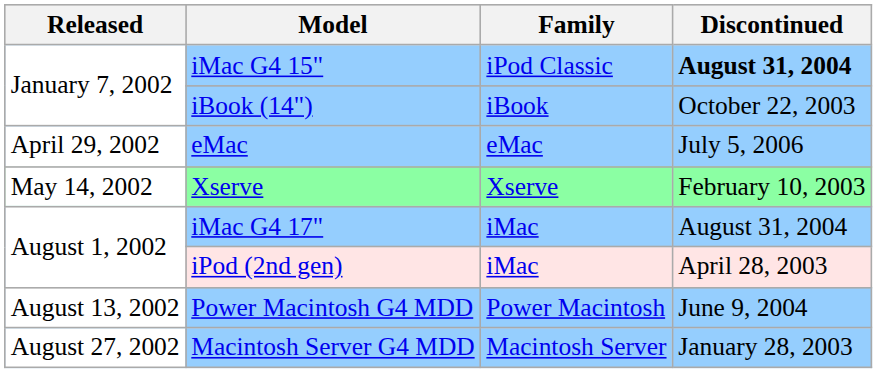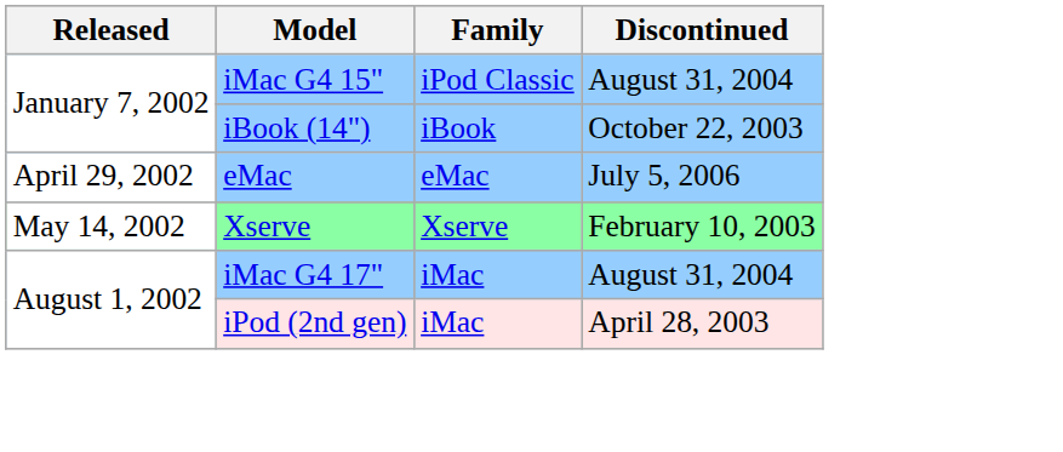 <table class="wikitable">
 <tr>
 <th>Released</th>
 <th>Model</th>
 <th>Family</th>
 <th>Discontinued</th>
 </tr>
 <tr bgcolor=#95CEFE>
 <td bgcolor=#FFF rowspan=2>January 7, 2002</td>
 <td><a href='#'>iMac G4 15"</a></td>
 <td><a href='#'>iPod Classic</a></td>
-<td><strong>August 31, 2004</strong></td>
+<td>August 31, 2004</td>
 </tr>
 <tr bgcolor=#95CEFE>
 <td><a href='#'>iBook (14")</a></td>
 <td><a href='#'>iBook</a></td>
 <td>October 22, 2003</td>
 </tr>
 <tr bgcolor=#95CEFE>
 <td bgcolor=#FFF>April 29, 2002</td>
 <td><a href='#'>eMac</a></td>
 <td><a href='#'>eMac</a></td>
 <td>July 5, 2006</td>
 </tr>
 <tr bgcolor=8BFFA3>
 <td bgcolor=#FFF>May 14, 2002</td>
 <td><a href='#'>Xserve</a></td>
 <td><a href='#'>Xserve</a></td>
 <td>February 10, 2003</td>
 </tr>
 <tr bgcolor=#95CEFE>
 <td bgcolor=#FFF rowspan=2>August 1, 2002</td>
 <td><a href='#'>iMac G4 17"</a></td>
 <td><a href='#'>iMac</a></td>
 <td>August 31, 2004</td>
 </tr>
 <tr bgcolor=#FFE5E5>
 <td><a href='#'>iPod (2nd gen)</a></td>
 <td><a href='#'>iMac</a></td>
 <td>April 28, 2003</td>
 </tr>
-<tr bgcolor=#95CEFE>
-<td bgcolor=#FFF>August 13, 2002</td>
-<td><a href='#'>Power Macintosh G4 MDD</a></td>
-<td><a href='#'>Power Macintosh</a></td>
-<td>June 9, 2004</td>
-</tr>
-<tr bgcolor=#95CEFE>
-<td bgcolor=#FFF>August 27, 2002</td>
-<td><a href='#'>Macintosh Server G4 MDD</a></td>
-<td><a href='#'>Macintosh Server</a></td>
-<td>January 28, 2003</td>
-</tr>
 </table>
